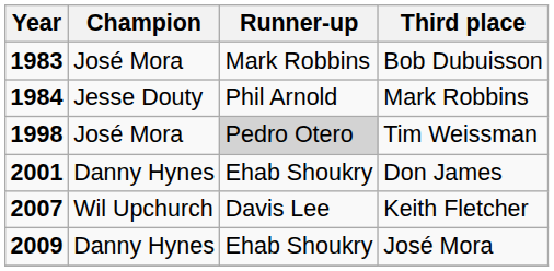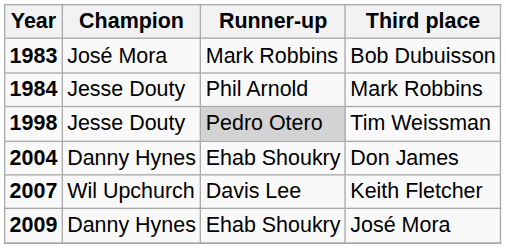 <table class="wikitable">
 <tr>
 <th>Year</th>
 <th>Champion</th>
 <th>Runner-up</th>
 <th>Third place</th>
 </tr>
 <tr>
 <td><strong>1983</strong></td>
 <td> José Mora</td>
 <td> Mark Robbins</td>
 <td> Bob Dubuisson</td>
 </tr>
 <tr>
 <td><strong>1984</strong></td>
 <td> Jesse Douty</td>
 <td> Phil Arnold</td>
 <td> Mark Robbins</td>
 </tr>
 <tr>
 <td><strong>1998</strong></td>
-<td> José Mora</td>
+<td> Jesse Douty</td>
 <td style="background: lightgrey;"> Pedro Otero</td>
 <td> Tim Weissman</td>
 </tr>
 <tr>
-<td><strong>2001</strong></td>
+<td><strong>2004</strong></td>
 <td> Danny Hynes</td>
 <td> Ehab Shoukry</td>
 <td> Don James</td>
 </tr>
 <tr>
 <td><strong>2007</strong></td>
 <td> Wil Upchurch</td>
 <td> Davis Lee</td>
 <td> Keith Fletcher</td>
 </tr>
 <tr>
 <td><strong>2009</strong></td>
 <td> Danny Hynes</td>
 <td> Ehab Shoukry</td>
 <td> José Mora</td>
 </tr>
 <tr>
 </tr>
 </table>
